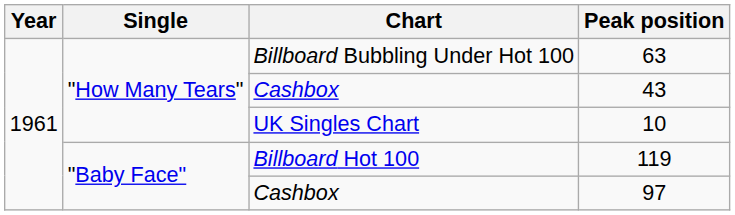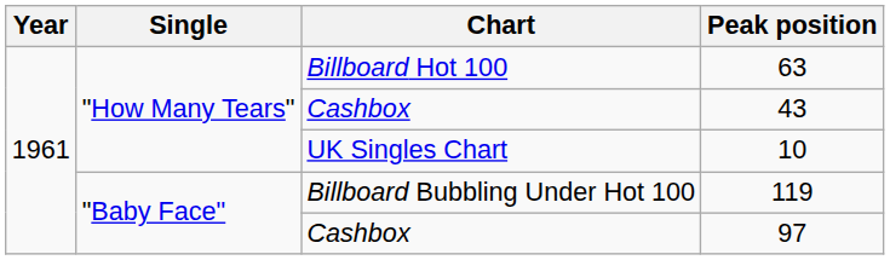 <table class="wikitable">
 <tr>
 <th>Year</th>
 <th>Single</th>
 <th>Chart</th>
 <th>Peak position</th>
 </tr>
 <tr>
 <td rowspan="5">1961</td>
 <td rowspan="3">"<a href='#'>How Many Tears</a>"</td>
-<td><em>Billboard</em> Bubbling Under Hot 100</td>
+<td><a href='#'><em>Billboard</em> Hot 100</a></td>
 <td align="center">63</td>
 </tr>
 <tr>
 <td><em><a href='#'>Cashbox</a></em></td>
 <td align="center">43</td>
 </tr>
 <tr>
 <td><a href='#'>UK Singles Chart</a></td>
 <td align="center">10</td>
 </tr>
 <tr>
 <td rowspan="2">"<a href='#'>Baby Face"</a></td>
-<td><a href='#'><em>Billboard</em> Hot 100</a></td>
+<td><em>Billboard</em> Bubbling Under Hot 100</td>
 <td align="center">119</td>
 </tr>
 <tr>
 <td><em>Cashbox</em></td>
 <td align="center">97</td>
 </tr>
 </table>
